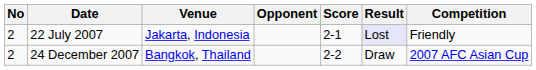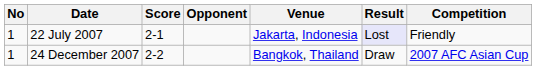 <table class="wikitable">
 <tr>
 <th>No</th>
 <th>Date</th>
+<th>Score</th>
+<th>Opponent</th>
 <th>Venue</th>
-<th>Opponent</th>
-<th>Score</th>
 <th>Result</th>
 <th>Competition</th>
 </tr>
 <tr>
-<td>2</td>
+<td>1</td>
 <td>22 July 2007</td>
+<td>2-1</td>
+<td></td>
 <td><a href='#'>Jakarta</a>, <a href='#'>Indonesia</a></td>
-<td></td>
-<td>2-1</td>
 <td style="background: lavender;">Lost</td>
 <td>Friendly</td>
 </tr>
 <tr>
-<td>2</td>
+<td>1</td>
 <td>24 December 2007</td>
+<td>2-2</td>
+<td></td>
 <td><a href='#'>Bangkok</a>, <a href='#'>Thailand</a></td>
-<td></td>
-<td>2-2</td>
 <td>Draw</td>
 <td><a href='#'>2007 AFC Asian Cup</a></td>
 </tr>
 </table>
